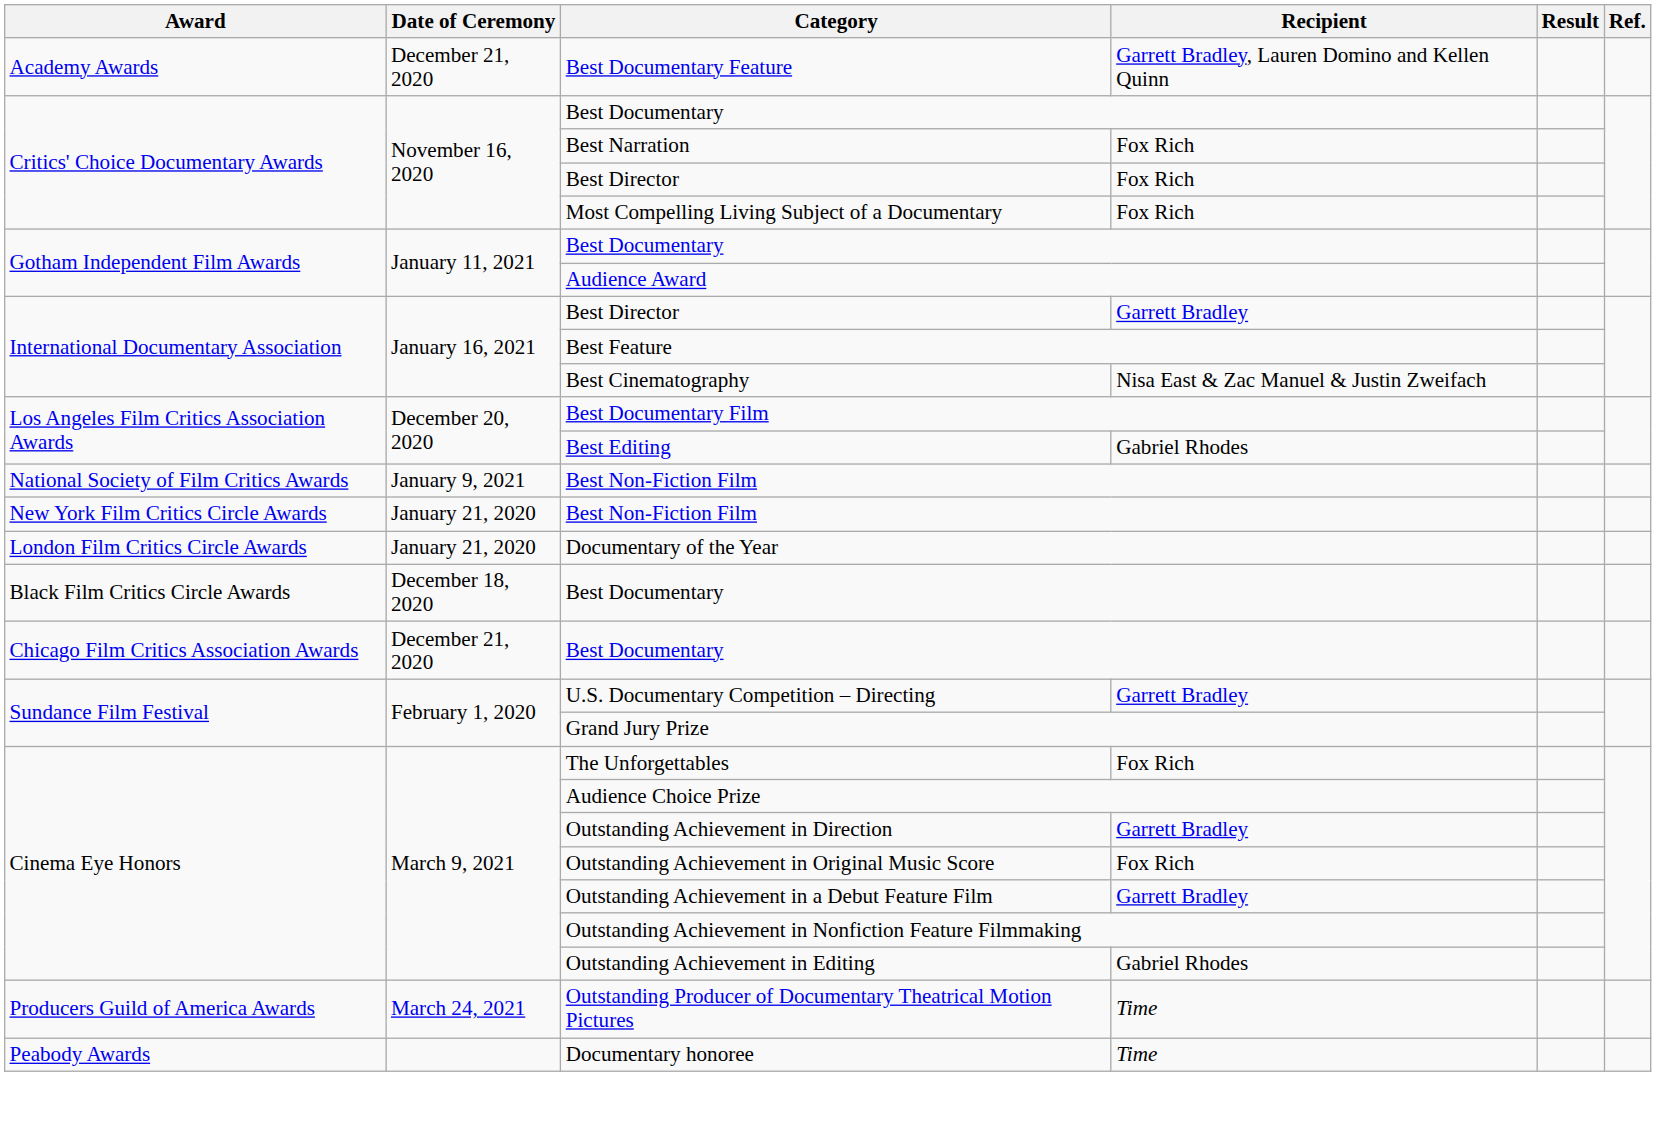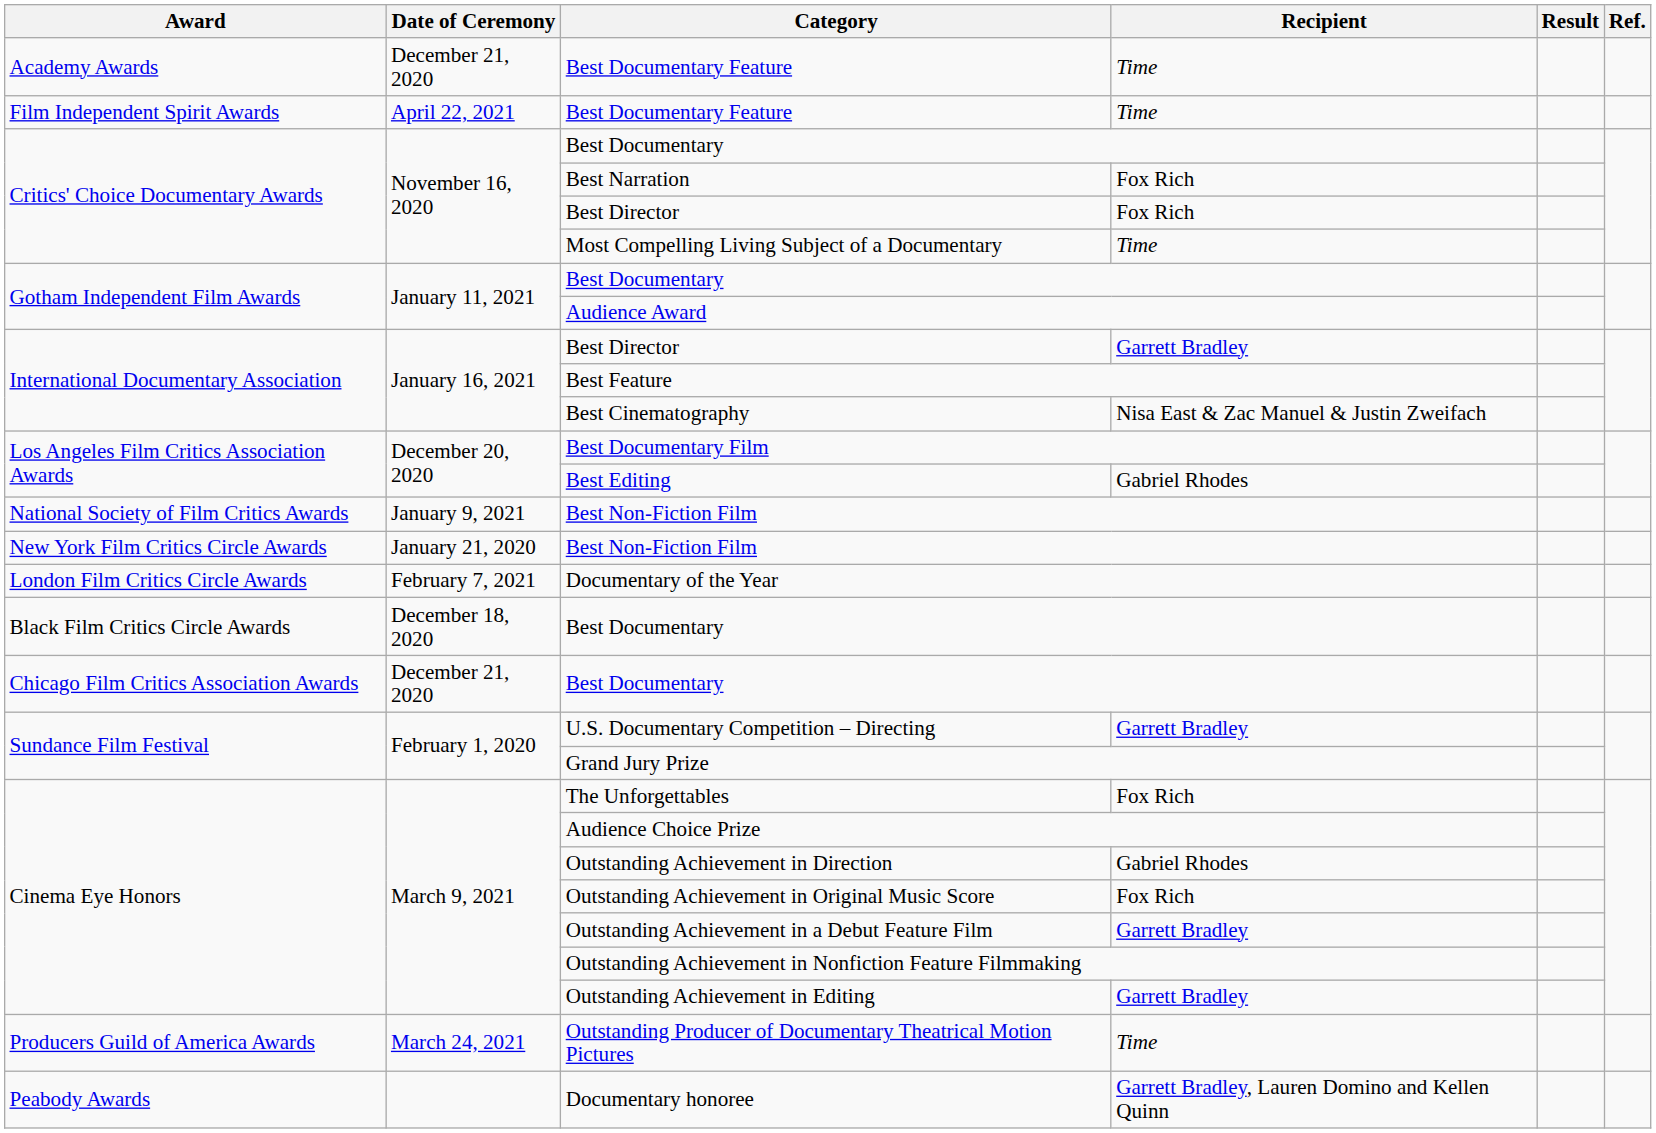 <table class="wikitable">
 <tr>
 <th>Award</th>
 <th>Date of Ceremony</th>
 <th>Category</th>
 <th>Recipient</th>
 <th>Result</th>
 <th>Ref.</th>
 </tr>
 <tr>
 <td><a href='#'>Academy Awards</a></td>
 <td>December 21, 2020</td>
 <td><a href='#'>Best Documentary Feature</a></td>
-<td><a href='#'>Garrett Bradley</a>, Lauren Domino and Kellen Quinn</td>
+<td><em>Time</em></td>
+<td></td>
+<td></td>
+</tr>
+<tr>
+<td><a href='#'>Film Independent Spirit Awards</a></td>
+<td><a href='#'>April 22, 2021</a></td>
+<td><a href='#'>Best Documentary Feature</a></td>
+<td><em>Time</em></td>
 <td></td>
 <td></td>
 </tr>
 <tr>
 <td rowspan="4"><a href='#'>Critics' Choice Documentary Awards</a></td>
 <td rowspan="4">November 16, 2020</td>
 <td colspan="2">Best Documentary</td>
 <td></td>
 <td rowspan="4"></td>
 </tr>
 <tr>
 <td>Best Narration</td>
 <td>Fox Rich</td>
 <td></td>
 </tr>
 <tr>
 <td>Best Director</td>
 <td>Fox Rich</td>
 <td></td>
 </tr>
 <tr>
 <td>Most Compelling Living Subject of a Documentary</td>
-<td>Fox Rich</td>
+<td><em>Time</em></td>
 <td></td>
 </tr>
 <tr>
 <td rowspan="2"><a href='#'>Gotham Independent Film Awards</a></td>
 <td rowspan="2">January 11, 2021</td>
 <td colspan="2"><a href='#'>Best Documentary</a></td>
 <td></td>
 <td rowspan="2"></td>
 </tr>
 <tr>
 <td colspan="2"><a href='#'>Audience Award</a></td>
 <td></td>
 </tr>
 <tr>
 <td rowspan="3"><a href='#'>International Documentary Association</a></td>
 <td rowspan="3">January 16, 2021</td>
 <td>Best Director</td>
 <td><a href='#'>Garrett Bradley</a></td>
 <td></td>
 <td rowspan="3"></td>
 </tr>
 <tr>
 <td colspan="2">Best Feature</td>
 <td></td>
 </tr>
 <tr>
 <td>Best Cinematography</td>
 <td>Nisa East & Zac Manuel & Justin Zweifach</td>
 <td></td>
 </tr>
 <tr>
 <td rowspan="2"><a href='#'>Los Angeles Film Critics Association Awards</a></td>
 <td rowspan="2">December 20, 2020</td>
 <td colspan="2"><a href='#'>Best Documentary Film</a></td>
 <td></td>
 <td rowspan="2"></td>
 </tr>
 <tr>
 <td><a href='#'>Best Editing</a></td>
 <td>Gabriel Rhodes</td>
 <td></td>
 </tr>
 <tr>
 <td><a href='#'>National Society of Film Critics Awards</a></td>
 <td>January 9, 2021</td>
 <td colspan="2"><a href='#'>Best Non-Fiction Film</a></td>
 <td></td>
 <td></td>
 </tr>
 <tr>
 <td><a href='#'>New York Film Critics Circle Awards</a></td>
 <td>January 21, 2020</td>
 <td colspan="2"><a href='#'>Best Non-Fiction Film</a></td>
 <td></td>
 <td></td>
 </tr>
 <tr>
 <td><a href='#'>London Film Critics Circle Awards</a></td>
-<td>January 21, 2020</td>
+<td>February 7, 2021</td>
 <td colspan="2">Documentary of the Year</td>
 <td></td>
 <td></td>
 </tr>
 <tr>
 <td>Black Film Critics Circle Awards</td>
 <td>December 18, 2020</td>
 <td colspan="2">Best Documentary</td>
 <td></td>
 <td></td>
 </tr>
 <tr>
 <td><a href='#'>Chicago Film Critics Association Awards</a></td>
 <td>December 21, 2020</td>
 <td colspan="2"><a href='#'>Best Documentary</a></td>
 <td></td>
 <td></td>
 </tr>
 <tr>
 <td rowspan="2"><a href='#'>Sundance Film Festival</a></td>
 <td rowspan="2">February 1, 2020</td>
 <td>U.S. Documentary Competition – Directing</td>
 <td><a href='#'>Garrett Bradley</a></td>
 <td></td>
 <td rowspan="2"></td>
 </tr>
 <tr>
 <td colspan="2">Grand Jury Prize</td>
 <td></td>
 </tr>
 <tr>
 <td rowspan="7">Cinema Eye Honors</td>
 <td rowspan="7">March 9, 2021</td>
 <td>The Unforgettables</td>
 <td>Fox Rich</td>
 <td></td>
 <td rowspan="7"></td>
 </tr>
 <tr>
 <td colspan="2">Audience Choice Prize</td>
 <td></td>
 </tr>
 <tr>
 <td>Outstanding Achievement in Direction</td>
-<td><a href='#'>Garrett Bradley</a></td>
+<td>Gabriel Rhodes</td>
 <td></td>
 </tr>
 <tr>
 <td>Outstanding Achievement in Original Music Score</td>
 <td>Fox Rich</td>
 <td></td>
 </tr>
 <tr>
 <td>Outstanding Achievement in a Debut Feature Film</td>
 <td><a href='#'>Garrett Bradley</a></td>
 <td></td>
 </tr>
 <tr>
 <td colspan="2">Outstanding Achievement in Nonfiction Feature Filmmaking</td>
 <td></td>
 </tr>
 <tr>
 <td>Outstanding Achievement in Editing</td>
-<td>Gabriel Rhodes</td>
+<td><a href='#'>Garrett Bradley</a></td>
 <td></td>
 </tr>
 <tr>
 <td><a href='#'>Producers Guild of America Awards</a></td>
 <td><a href='#'>March 24, 2021</a></td>
 <td><a href='#'>Outstanding Producer of Documentary Theatrical Motion Pictures</a></td>
 <td><em>Time</em></td>
 <td></td>
 <td align="center"></td>
 </tr>
 <tr>
 <td><a href='#'>Peabody Awards</a></td>
 <td></td>
 <td>Documentary honoree</td>
-<td><em>Time</em></td>
+<td><a href='#'>Garrett Bradley</a>, Lauren Domino and Kellen Quinn</td>
 <td></td>
 <td align="center"></td>
 </tr>
 </table>
